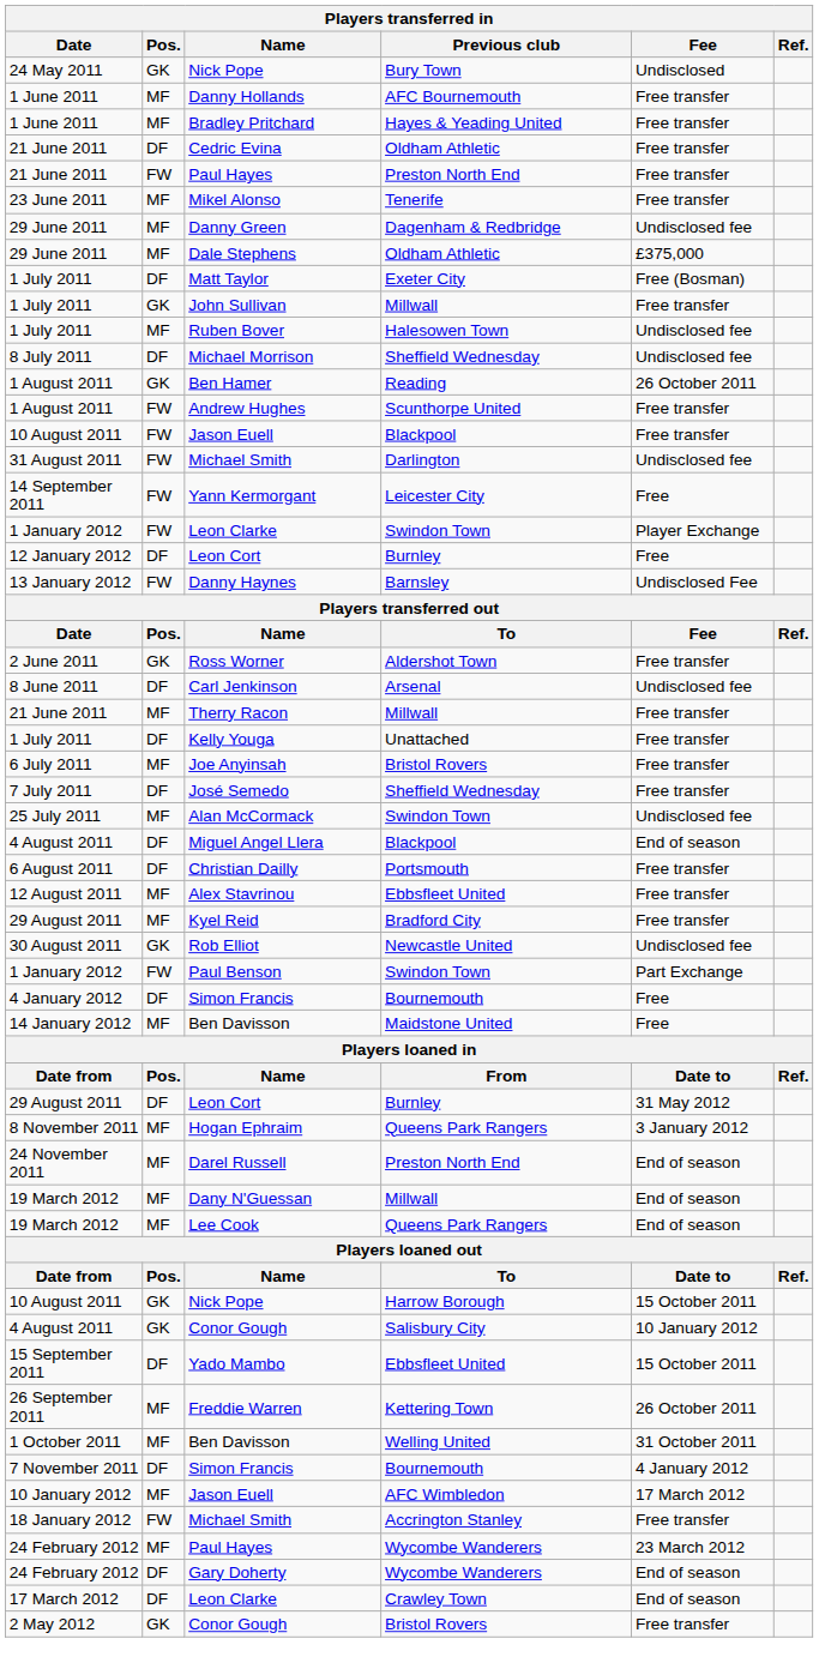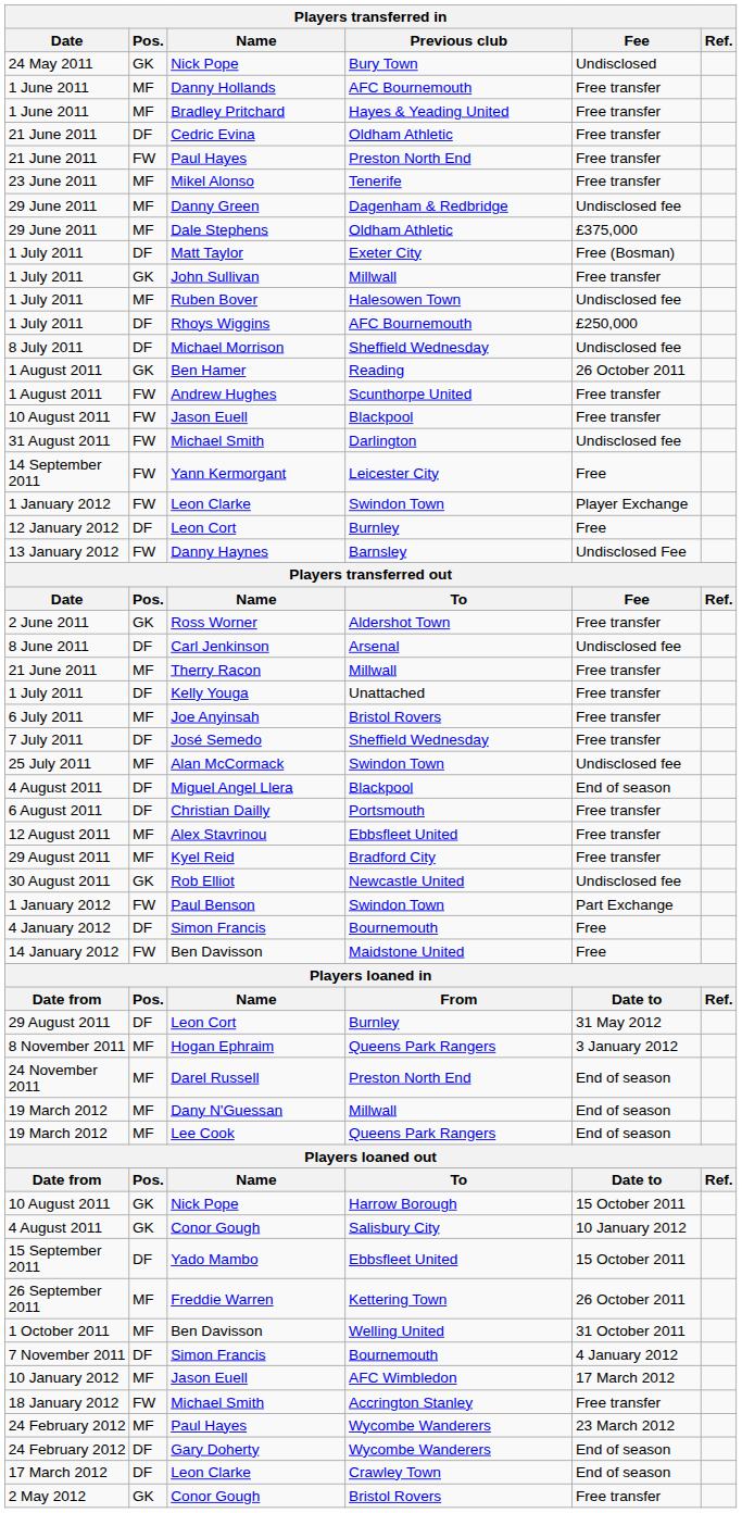 <table class="wikitable" style="font-size:95%;">
 <tr>
 <th colspan="6">Players transferred in</th>
 </tr>
 <tr>
 <th style="width:120px;">Date</th>
 <th style="width:25px;">Pos.</th>
 <th style="width:175px;">Name</th>
 <th style="width:225px;">Previous club</th>
 <th style="width:125px;">Fee</th>
 <th style="width:25px;">Ref.</th>
 </tr>
 <tr>
 <td>24 May 2011</td>
 <td>GK</td>
 <td> <a href='#'>Nick Pope</a></td>
 <td> <a href='#'>Bury Town</a></td>
 <td>Undisclosed</td>
 <td></td>
 </tr>
 <tr>
 <td>1 June 2011</td>
 <td>MF</td>
 <td> <a href='#'>Danny Hollands</a></td>
 <td> <a href='#'>AFC Bournemouth</a></td>
 <td>Free transfer</td>
 <td></td>
 </tr>
 <tr>
 <td>1 June 2011</td>
 <td>MF</td>
 <td> <a href='#'>Bradley Pritchard</a></td>
 <td> <a href='#'>Hayes & Yeading United</a></td>
 <td>Free transfer</td>
 <td></td>
 </tr>
 <tr>
 <td>21 June 2011</td>
 <td>DF</td>
 <td> <a href='#'>Cedric Evina</a></td>
 <td> <a href='#'>Oldham Athletic</a></td>
 <td>Free transfer</td>
 <td></td>
 </tr>
 <tr>
 <td>21 June 2011</td>
 <td>FW</td>
 <td> <a href='#'>Paul Hayes</a></td>
 <td> <a href='#'>Preston North End</a></td>
 <td>Free transfer</td>
 <td></td>
 </tr>
 <tr>
 <td>23 June 2011</td>
 <td>MF</td>
 <td> <a href='#'>Mikel Alonso</a></td>
 <td> <a href='#'>Tenerife</a></td>
 <td>Free transfer</td>
 <td></td>
 </tr>
 <tr>
 <td>29 June 2011</td>
 <td>MF</td>
 <td> <a href='#'>Danny Green</a></td>
 <td> <a href='#'>Dagenham & Redbridge</a></td>
 <td>Undisclosed fee</td>
 <td></td>
 </tr>
 <tr>
 <td>29 June 2011</td>
 <td>MF</td>
 <td> <a href='#'>Dale Stephens</a></td>
 <td> <a href='#'>Oldham Athletic</a></td>
 <td>£375,000</td>
 <td></td>
 </tr>
 <tr>
 <td>1 July 2011</td>
 <td>DF</td>
 <td> <a href='#'>Matt Taylor</a></td>
 <td> <a href='#'>Exeter City</a></td>
 <td>Free (Bosman)</td>
 <td></td>
 </tr>
 <tr>
 <td>1 July 2011</td>
 <td>GK</td>
 <td> <a href='#'>John Sullivan</a></td>
 <td> <a href='#'>Millwall</a></td>
 <td>Free transfer</td>
 <td></td>
 </tr>
 <tr>
 <td>1 July 2011</td>
 <td>MF</td>
 <td> <a href='#'>Ruben Bover</a></td>
 <td> <a href='#'>Halesowen Town</a></td>
 <td>Undisclosed fee</td>
+<td></td>
+</tr>
+<tr>
+<td>1 July 2011</td>
+<td>DF</td>
+<td> <a href='#'>Rhoys Wiggins</a></td>
+<td> <a href='#'>AFC Bournemouth</a></td>
+<td>£250,000</td>
 <td></td>
 </tr>
 <tr>
 <td>8 July 2011</td>
 <td>DF</td>
 <td> <a href='#'>Michael Morrison</a></td>
 <td> <a href='#'>Sheffield Wednesday</a></td>
 <td>Undisclosed fee</td>
 <td></td>
 </tr>
 <tr>
 <td>1 August 2011</td>
 <td>GK</td>
 <td> <a href='#'>Ben Hamer</a></td>
 <td> <a href='#'>Reading</a></td>
 <td>26 October 2011</td>
 <td></td>
 </tr>
 <tr>
 <td>1 August 2011</td>
 <td>FW</td>
 <td> <a href='#'>Andrew Hughes</a></td>
 <td> <a href='#'>Scunthorpe United</a></td>
 <td>Free transfer</td>
 <td></td>
 </tr>
 <tr>
 <td>10 August 2011</td>
 <td>FW</td>
 <td> <a href='#'>Jason Euell</a></td>
 <td> <a href='#'>Blackpool</a></td>
 <td>Free transfer</td>
 <td></td>
 </tr>
 <tr>
 <td>31 August 2011</td>
 <td>FW</td>
 <td> <a href='#'>Michael Smith</a></td>
 <td> <a href='#'>Darlington</a></td>
 <td>Undisclosed fee</td>
 <td></td>
 </tr>
 <tr>
 <td>14 September 2011</td>
 <td>FW</td>
 <td> <a href='#'>Yann Kermorgant</a></td>
 <td> <a href='#'>Leicester City</a></td>
 <td>Free</td>
 <td></td>
 </tr>
 <tr>
 <td>1 January 2012</td>
 <td>FW</td>
 <td> <a href='#'>Leon Clarke</a></td>
 <td> <a href='#'>Swindon Town</a></td>
 <td>Player Exchange</td>
 <td></td>
 </tr>
 <tr>
 <td>12 January 2012</td>
 <td>DF</td>
 <td> <a href='#'>Leon Cort</a></td>
 <td> <a href='#'>Burnley</a></td>
 <td>Free</td>
 <td></td>
 </tr>
 <tr>
 <td>13 January 2012</td>
 <td>FW</td>
 <td> <a href='#'>Danny Haynes</a></td>
 <td> <a href='#'>Barnsley</a></td>
 <td>Undisclosed Fee</td>
 <td></td>
 </tr>
 <tr>
 <th colspan="6">Players transferred out</th>
 </tr>
 <tr>
 <th>Date</th>
 <th>Pos.</th>
 <th>Name</th>
 <th>To</th>
 <th>Fee</th>
 <th>Ref.</th>
 </tr>
 <tr>
 <td>2 June 2011</td>
 <td>GK</td>
 <td> <a href='#'>Ross Worner</a></td>
 <td> <a href='#'>Aldershot Town</a></td>
 <td>Free transfer</td>
 <td></td>
 </tr>
 <tr>
 <td>8 June 2011</td>
 <td>DF</td>
 <td> <a href='#'>Carl Jenkinson</a></td>
 <td> <a href='#'>Arsenal</a></td>
 <td>Undisclosed fee</td>
 <td></td>
 </tr>
 <tr>
 <td>21 June 2011</td>
 <td>MF</td>
 <td> <a href='#'>Therry Racon</a></td>
 <td> <a href='#'>Millwall</a></td>
 <td>Free transfer</td>
 <td></td>
 </tr>
 <tr>
 <td>1 July 2011</td>
 <td>DF</td>
 <td> <a href='#'>Kelly Youga</a></td>
 <td>Unattached</td>
 <td>Free transfer</td>
 <td></td>
 </tr>
 <tr>
 <td>6 July 2011</td>
 <td>MF</td>
 <td> <a href='#'>Joe Anyinsah</a></td>
 <td> <a href='#'>Bristol Rovers</a></td>
 <td>Free transfer</td>
 <td></td>
 </tr>
 <tr>
 <td>7 July 2011</td>
 <td>DF</td>
 <td> <a href='#'>José Semedo</a></td>
 <td> <a href='#'>Sheffield Wednesday</a></td>
 <td>Free transfer</td>
 <td></td>
 </tr>
 <tr>
 <td>25 July 2011</td>
 <td>MF</td>
 <td> <a href='#'>Alan McCormack</a></td>
 <td> <a href='#'>Swindon Town</a></td>
 <td>Undisclosed fee</td>
 <td></td>
 </tr>
 <tr>
 <td>4 August 2011</td>
 <td>DF</td>
 <td> <a href='#'>Miguel Angel Llera</a></td>
 <td> <a href='#'>Blackpool</a></td>
 <td>End of season</td>
 <td></td>
 </tr>
 <tr>
 <td>6 August 2011</td>
 <td>DF</td>
 <td> <a href='#'>Christian Dailly</a></td>
 <td> <a href='#'>Portsmouth</a></td>
 <td>Free transfer</td>
 <td></td>
 </tr>
 <tr>
 <td>12 August 2011</td>
 <td>MF</td>
 <td> <a href='#'>Alex Stavrinou</a></td>
 <td> <a href='#'>Ebbsfleet United</a></td>
 <td>Free transfer</td>
 <td></td>
 </tr>
 <tr>
 <td>29 August 2011</td>
 <td>MF</td>
 <td> <a href='#'>Kyel Reid</a></td>
 <td> <a href='#'>Bradford City</a></td>
 <td>Free transfer</td>
 <td></td>
 </tr>
 <tr>
 <td>30 August 2011</td>
 <td>GK</td>
 <td> <a href='#'>Rob Elliot</a></td>
 <td> <a href='#'>Newcastle United</a></td>
 <td>Undisclosed fee</td>
 <td></td>
 </tr>
 <tr>
 <td>1 January 2012</td>
 <td>FW</td>
 <td> <a href='#'>Paul Benson</a></td>
 <td> <a href='#'>Swindon Town</a></td>
 <td>Part Exchange</td>
 <td></td>
 </tr>
 <tr>
 <td>4 January 2012</td>
 <td>DF</td>
 <td> <a href='#'>Simon Francis</a></td>
 <td> <a href='#'>Bournemouth</a></td>
 <td>Free</td>
 <td></td>
 </tr>
 <tr>
 <td>14 January 2012</td>
-<td>MF</td>
+<td>FW</td>
 <td> Ben Davisson</td>
 <td> <a href='#'>Maidstone United</a></td>
 <td>Free</td>
 <td></td>
 </tr>
 <tr>
 <th colspan="6">Players loaned in</th>
 </tr>
 <tr>
 <th>Date from</th>
 <th>Pos.</th>
 <th>Name</th>
 <th>From</th>
 <th>Date to</th>
 <th>Ref.</th>
 </tr>
 <tr>
 <td>29 August 2011</td>
 <td>DF</td>
 <td> <a href='#'>Leon Cort</a></td>
 <td> <a href='#'>Burnley</a></td>
 <td>31 May 2012</td>
 <td></td>
 </tr>
 <tr>
 <td>8 November 2011</td>
 <td>MF</td>
 <td> <a href='#'>Hogan Ephraim</a></td>
 <td> <a href='#'>Queens Park Rangers</a></td>
 <td>3 January 2012</td>
 <td></td>
 </tr>
 <tr>
 <td>24 November 2011</td>
 <td>MF</td>
 <td> <a href='#'>Darel Russell</a></td>
 <td> <a href='#'>Preston North End</a></td>
 <td>End of season</td>
 <td></td>
 </tr>
 <tr>
 <td>19 March 2012</td>
 <td>MF</td>
 <td> <a href='#'>Dany N'Guessan</a></td>
 <td> <a href='#'>Millwall</a></td>
 <td>End of season</td>
 <td></td>
 </tr>
 <tr>
 <td>19 March 2012</td>
 <td>MF</td>
 <td> <a href='#'>Lee Cook</a></td>
 <td> <a href='#'>Queens Park Rangers</a></td>
 <td>End of season</td>
 <td></td>
 </tr>
 <tr>
 <th colspan="6">Players loaned out</th>
 </tr>
 <tr>
 <th>Date from</th>
 <th>Pos.</th>
 <th>Name</th>
 <th>To</th>
 <th>Date to</th>
 <th>Ref.</th>
 </tr>
 <tr>
 <td>10 August 2011</td>
 <td>GK</td>
 <td> <a href='#'>Nick Pope</a></td>
 <td> <a href='#'>Harrow Borough</a></td>
 <td>15 October 2011</td>
 <td></td>
 </tr>
 <tr>
 <td>4 August 2011</td>
 <td>GK</td>
 <td> <a href='#'>Conor Gough</a></td>
 <td> <a href='#'>Salisbury City</a></td>
 <td>10 January 2012</td>
 <td></td>
 </tr>
 <tr>
 <td>15 September 2011</td>
 <td>DF</td>
 <td> <a href='#'>Yado Mambo</a></td>
 <td> <a href='#'>Ebbsfleet United</a></td>
 <td>15 October 2011</td>
 <td></td>
 </tr>
 <tr>
 <td>26 September 2011</td>
 <td>MF</td>
 <td> <a href='#'>Freddie Warren</a></td>
 <td> <a href='#'>Kettering Town</a></td>
 <td>26 October 2011</td>
 <td></td>
 </tr>
 <tr>
 <td>1 October 2011</td>
 <td>MF</td>
 <td> Ben Davisson</td>
 <td> <a href='#'>Welling United</a></td>
 <td>31 October 2011</td>
 <td></td>
 </tr>
 <tr>
 <td>7 November 2011</td>
 <td>DF</td>
 <td> <a href='#'>Simon Francis</a></td>
 <td> <a href='#'>Bournemouth</a></td>
 <td>4 January 2012</td>
 <td></td>
 </tr>
 <tr>
 <td>10 January 2012</td>
 <td>MF</td>
 <td> <a href='#'>Jason Euell</a></td>
 <td> <a href='#'>AFC Wimbledon</a></td>
 <td>17 March 2012</td>
 <td></td>
 </tr>
 <tr>
 <td>18 January 2012</td>
 <td>FW</td>
 <td> <a href='#'>Michael Smith</a></td>
 <td> <a href='#'>Accrington Stanley</a></td>
 <td>Free transfer</td>
 <td></td>
 </tr>
 <tr>
 <td>24 February 2012</td>
 <td>MF</td>
 <td> <a href='#'>Paul Hayes</a></td>
 <td> <a href='#'>Wycombe Wanderers</a></td>
 <td>23 March 2012</td>
 <td></td>
 </tr>
 <tr>
 <td>24 February 2012</td>
 <td>DF</td>
 <td> <a href='#'>Gary Doherty</a></td>
 <td> <a href='#'>Wycombe Wanderers</a></td>
 <td>End of season</td>
 <td></td>
 </tr>
 <tr>
 <td>17 March 2012</td>
 <td>DF</td>
 <td> <a href='#'>Leon Clarke</a></td>
 <td> <a href='#'>Crawley Town</a></td>
 <td>End of season</td>
 <td></td>
 </tr>
 <tr>
 <td>2 May 2012</td>
 <td>GK</td>
 <td> <a href='#'>Conor Gough</a></td>
 <td> <a href='#'>Bristol Rovers</a></td>
 <td>Free transfer</td>
 <td></td>
 </tr>
 </table>
